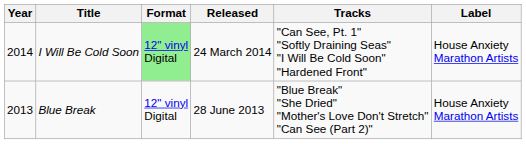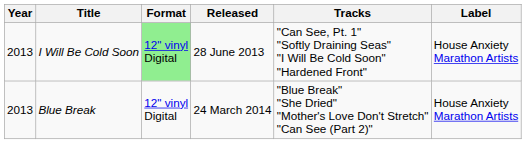 <table class="wikitable">
 <tr>
 <th>Year</th>
 <th>Title</th>
 <th>Format</th>
 <th>Released</th>
 <th>Tracks</th>
 <th>Label</th>
 </tr>
 <tr>
-<td>2014</td>
+<td>2013</td>
 <td><em>I Will Be Cold Soon</em></td>
 <td style="background: lightgreen;"><a href='#'>12" vinyl</a><br>Digital</td>
-<td>24 March 2014</td>
+<td>28 June 2013</td>
 <td>"Can See, Pt. 1"<br>"Softly Draining Seas"<br>"I Will Be Cold Soon"<br>"Hardened Front"</td>
 <td>House Anxiety<br><a href='#'>Marathon Artists</a></td>
 </tr>
 <tr>
 <td>2013</td>
 <td><em>Blue Break</em></td>
 <td><a href='#'>12" vinyl</a><br>Digital</td>
-<td>28 June 2013</td>
+<td>24 March 2014</td>
 <td>"Blue Break"<br>"She Dried"<br>"Mother's Love Don't Stretch"<br>"Can See (Part 2)"</td>
 <td>House Anxiety<br><a href='#'>Marathon Artists</a></td>
 </tr>
 </table>
